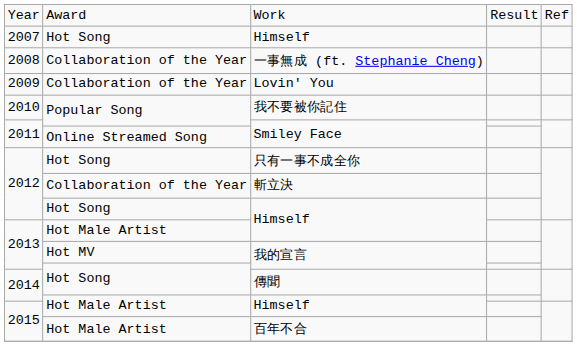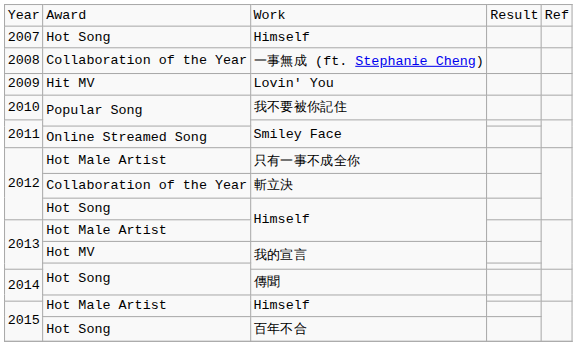 <table class="wikitable">
 <tr>
 <td>Year</td>
 <td>Award</td>
 <td>Work</td>
 <td>Result</td>
 <td>Ref</td>
 </tr>
 <tr>
 <td>2007</td>
 <td>Hot Song</td>
 <td>Himself</td>
 <td></td>
 <td></td>
 </tr>
 <tr>
 <td>2008</td>
 <td>Collaboration of the Year</td>
 <td>一事無成 (ft. <a href='#'>Stephanie Cheng</a>)</td>
 <td></td>
 <td></td>
 </tr>
 <tr>
 <td>2009</td>
-<td>Collaboration of the Year</td>
+<td>Hit MV</td>
 <td>Lovin' You</td>
 <td></td>
 <td></td>
 </tr>
 <tr>
 <td>2010</td>
 <td rowspan="2">Popular Song</td>
 <td>我不要被你記住</td>
 <td></td>
 <td></td>
 </tr>
 <tr>
 <td rowspan="2">2011</td>
 <td rowspan="2">Smiley Face</td>
 <td></td>
 <td rowspan="2"></td>
 </tr>
 <tr>
 <td>Online Streamed Song</td>
 <td></td>
 </tr>
 <tr>
 <td rowspan="3">2012</td>
-<td>Hot Song</td>
+<td>Hot Male Artist</td>
 <td>只有一事不成全你</td>
 <td></td>
 <td rowspan="3"></td>
 </tr>
 <tr>
 <td>Collaboration of the Year</td>
 <td>斬立決</td>
 <td></td>
 </tr>
 <tr>
 <td>Hot Song</td>
 <td rowspan="2">Himself</td>
 <td></td>
 </tr>
 <tr>
 <td rowspan="3">2013</td>
 <td>Hot Male Artist</td>
 <td></td>
 <td rowspan="3"></td>
 </tr>
 <tr>
 <td>Hot MV</td>
 <td rowspan="2">我的宣言</td>
 <td></td>
 </tr>
 <tr>
 <td rowspan="2">Hot Song</td>
 <td></td>
 </tr>
 <tr>
 <td rowspan="2">2014</td>
 <td>傳聞</td>
 <td></td>
 <td rowspan="2"></td>
 </tr>
 <tr>
 <td rowspan="2">Hot Male Artist</td>
 <td rowspan="2">Himself</td>
 <td></td>
 </tr>
 <tr>
 <td rowspan="2">2015</td>
 <td></td>
 <td rowspan="2"></td>
 </tr>
 <tr>
-<td>Hot Male Artist</td>
+<td>Hot Song</td>
 <td>百年不合</td>
 <td></td>
 </tr>
 <tr>
 </tr>
 </table>
